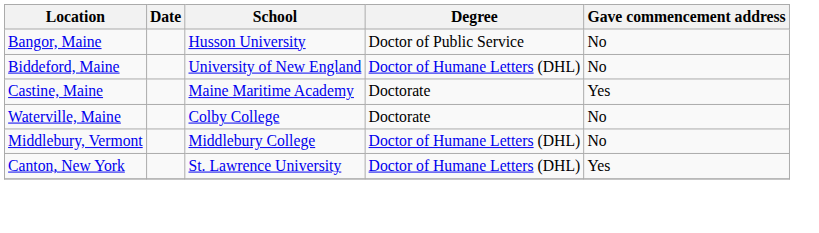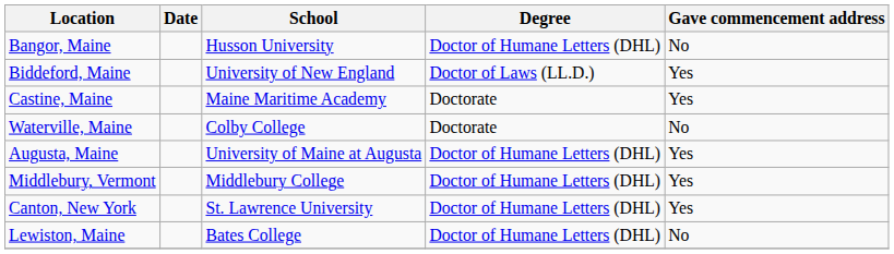 <table class="wikitable sortable">
 <tr>
 <th scope="col">Location</th>
 <th scope="col">Date</th>
 <th scope="col">School</th>
 <th scope="col">Degree</th>
 <th scope="col">Gave commencement address</th>
 </tr>
 <tr>
 <td><a href='#'>Bangor, Maine</a></td>
 <td></td>
 <td><a href='#'>Husson University</a></td>
-<td>Doctor of Public Service</td>
+<td><a href='#'>Doctor of Humane Letters</a> (DHL)</td>
 <td>No</td>
 </tr>
 <tr>
 <td><a href='#'>Biddeford, Maine</a></td>
 <td></td>
 <td><a href='#'>University of New England</a></td>
-<td><a href='#'>Doctor of Humane Letters</a> (DHL)</td>
-<td>No</td>
+<td><a href='#'>Doctor of Laws</a> (LL.D.)</td>
+<td>Yes</td>
 </tr>
 <tr>
 <td><a href='#'>Castine, Maine</a></td>
 <td></td>
 <td><a href='#'>Maine Maritime Academy</a></td>
 <td>Doctorate</td>
 <td>Yes</td>
 </tr>
 <tr>
 <td><a href='#'>Waterville, Maine</a></td>
 <td></td>
 <td><a href='#'>Colby College</a></td>
 <td>Doctorate</td>
 <td>No</td>
 </tr>
 <tr>
+<td><a href='#'>Augusta, Maine</a></td>
+<td></td>
+<td><a href='#'>University of Maine at Augusta</a></td>
+<td><a href='#'>Doctor of Humane Letters</a> (DHL)</td>
+<td>Yes</td>
+</tr>
+<tr>
 <td><a href='#'>Middlebury, Vermont</a></td>
 <td></td>
 <td><a href='#'>Middlebury College</a></td>
 <td><a href='#'>Doctor of Humane Letters</a> (DHL)</td>
-<td>No</td>
+<td>Yes</td>
 </tr>
 <tr>
 <td><a href='#'>Canton, New York</a></td>
 <td></td>
 <td><a href='#'>St. Lawrence University</a></td>
 <td><a href='#'>Doctor of Humane Letters</a> (DHL)</td>
 <td>Yes</td>
 </tr>
 <tr>
+<td><a href='#'>Lewiston, Maine</a></td>
+<td></td>
+<td><a href='#'>Bates College</a></td>
+<td><a href='#'>Doctor of Humane Letters</a> (DHL)</td>
+<td>No</td>
+</tr>
+<tr>
 </tr>
 </table>
